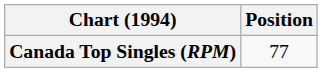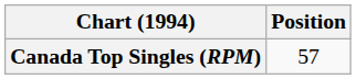 <table class="wikitable plainrowheaders" style="text-align:center">
 <tr>
 <th>Chart (1994)</th>
 <th>Position</th>
 </tr>
 <tr>
 <th scope="row">Canada Top Singles (<em>RPM</em>)</th>
-<td>77</td>
+<td>57</td>
 </tr>
 </table>
